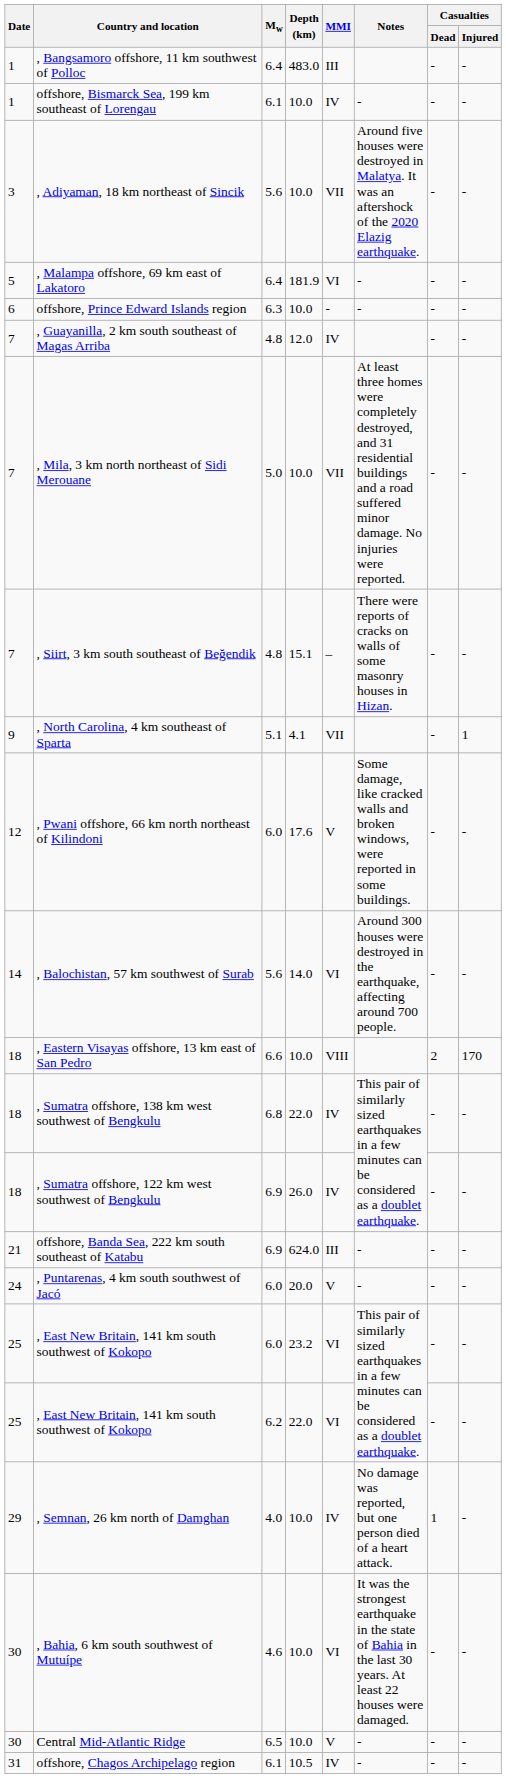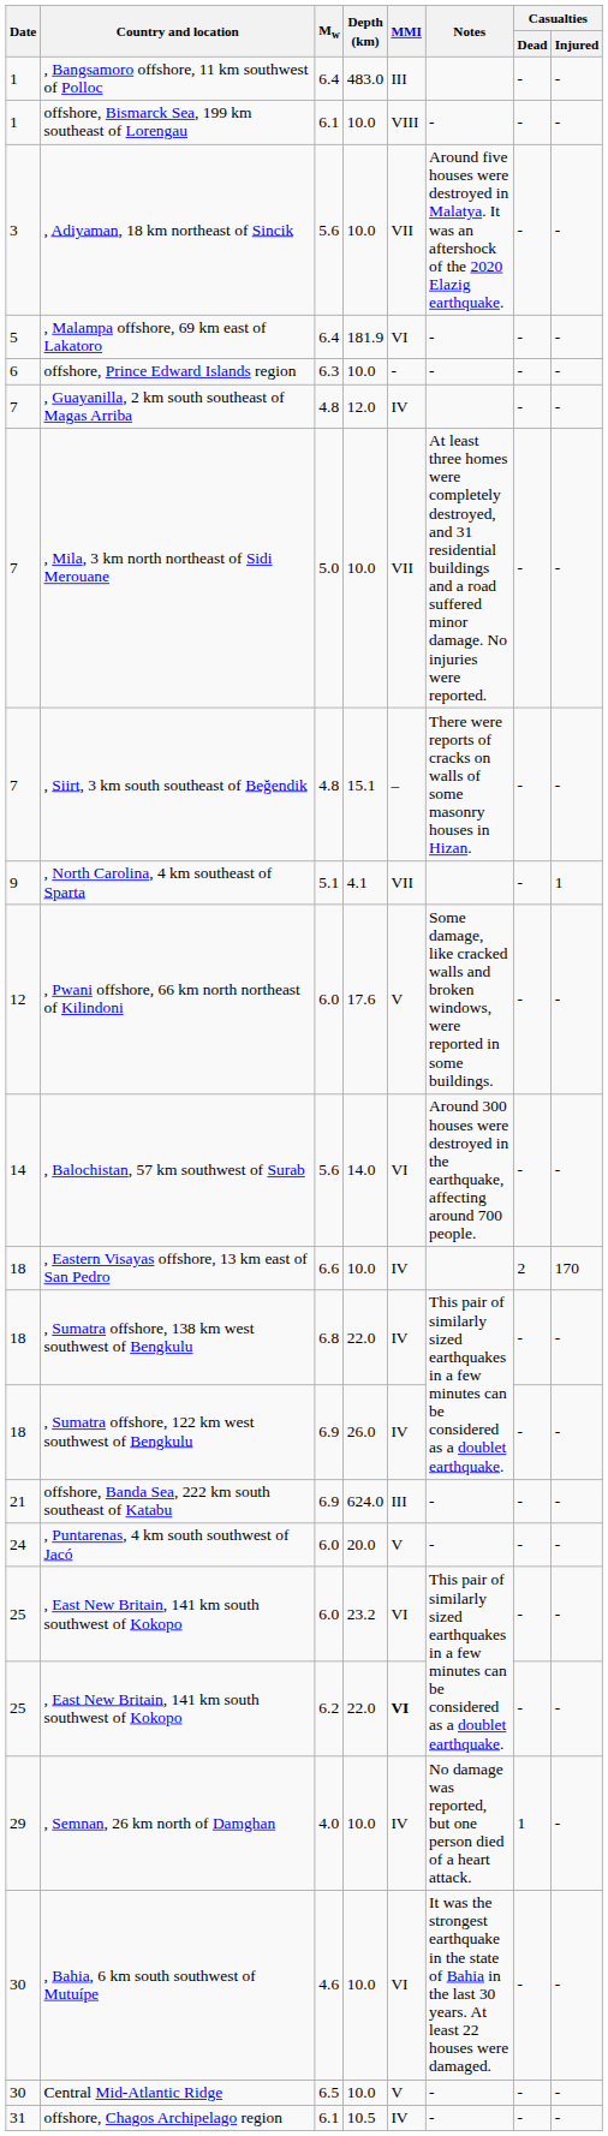 <table class="wikitable sortable" style="border:1px black; margin-left:1em;">
 <tr>
 <th rowspan="2"><small>Date</small></th>
 <th rowspan="2" style="width: 265px"><small>Country and location</small></th>
 <th rowspan="2"><small>M<sub>w</sub></small></th>
 <th rowspan="2"><small>Depth (km)</small></th>
 <th rowspan="2"><small><a href='#'>MMI</a></small></th>
 <th rowspan="2" class="unsortable"><small>Notes</small></th>
 <th colspan="2"><small>Casualties</small></th>
 </tr>
 <tr>
 <th><small>Dead</small></th>
 <th><small>Injured</small></th>
 </tr>
 <tr>
 <td>1</td>
 <td>, <a href='#'>Bangsamoro</a> offshore, 11 km southwest of <a href='#'>Polloc</a></td>
 <td>6.4</td>
 <td>483.0</td>
 <td>III</td>
 <td></td>
 <td>-</td>
 <td>-</td>
 </tr>
 <tr>
 <td>1</td>
 <td> offshore, <a href='#'>Bismarck Sea</a>, 199 km southeast of <a href='#'>Lorengau</a></td>
 <td>6.1</td>
 <td>10.0</td>
-<td>IV</td>
+<td>VIII</td>
 <td>-</td>
 <td>-</td>
 <td>-</td>
 </tr>
 <tr>
 <td>3</td>
 <td>, <a href='#'>Adiyaman</a>, 18 km northeast of <a href='#'>Sincik</a></td>
 <td>5.6</td>
 <td>10.0</td>
 <td>VII</td>
 <td>Around five houses were destroyed in <a href='#'>Malatya</a>. It was an aftershock of the <a href='#'>2020 Elazig earthquake</a>.</td>
 <td>-</td>
 <td>-</td>
 </tr>
 <tr>
 <td>5</td>
 <td>, <a href='#'>Malampa</a> offshore, 69 km east of <a href='#'>Lakatoro</a></td>
 <td>6.4</td>
 <td>181.9</td>
 <td>VI</td>
 <td>-</td>
 <td>-</td>
 <td>-</td>
 </tr>
 <tr>
 <td>6</td>
 <td> offshore, <a href='#'>Prince Edward Islands</a> region</td>
 <td>6.3</td>
 <td>10.0</td>
 <td>-</td>
 <td>-</td>
 <td>-</td>
 <td>-</td>
 </tr>
 <tr>
 <td>7</td>
 <td>, <a href='#'>Guayanilla</a>, 2 km south southeast of <a href='#'>Magas Arriba</a></td>
 <td>4.8</td>
 <td>12.0</td>
 <td>IV</td>
 <td></td>
 <td>-</td>
 <td>-</td>
 </tr>
 <tr>
 <td>7</td>
 <td>, <a href='#'>Mila</a>, 3 km north northeast of <a href='#'>Sidi Merouane</a></td>
 <td>5.0</td>
 <td>10.0</td>
 <td>VII</td>
 <td>At least three homes were completely destroyed, and 31 residential buildings and a road suffered minor damage. No injuries were reported.</td>
 <td>-</td>
 <td>-</td>
 </tr>
 <tr>
 <td>7</td>
 <td>, <a href='#'>Siirt</a>, 3 km south southeast of <a href='#'>Beğendik</a></td>
 <td>4.8</td>
 <td>15.1</td>
 <td>–</td>
 <td>There were reports of cracks on walls of some masonry houses in <a href='#'>Hizan</a>.</td>
 <td>-</td>
 <td>-</td>
 </tr>
 <tr>
 <td>9</td>
 <td>, <a href='#'>North Carolina</a>, 4 km southeast of <a href='#'>Sparta</a></td>
 <td>5.1</td>
 <td>4.1</td>
 <td>VII</td>
 <td></td>
 <td>-</td>
 <td>1</td>
 </tr>
 <tr>
 <td>12</td>
 <td>, <a href='#'>Pwani</a> offshore, 66 km north northeast of <a href='#'>Kilindoni</a></td>
 <td>6.0</td>
 <td>17.6</td>
 <td>V</td>
 <td>Some damage, like cracked walls and broken windows, were reported in some buildings.</td>
 <td>-</td>
 <td>-</td>
 </tr>
 <tr>
 <td>14</td>
 <td>, <a href='#'>Balochistan</a>, 57 km southwest of <a href='#'>Surab</a></td>
 <td>5.6</td>
 <td>14.0</td>
 <td>VI</td>
 <td>Around 300 houses were destroyed in the earthquake, affecting around 700 people.</td>
 <td>-</td>
 <td>-</td>
 </tr>
 <tr>
 <td>18</td>
 <td>, <a href='#'>Eastern Visayas</a> offshore, 13 km east of <a href='#'>San Pedro</a></td>
 <td>6.6</td>
 <td>10.0</td>
-<td>VIII</td>
+<td>IV</td>
 <td></td>
 <td>2</td>
 <td>170</td>
 </tr>
 <tr>
 <td>18</td>
 <td>, <a href='#'>Sumatra</a> offshore, 138 km west southwest of <a href='#'>Bengkulu</a></td>
 <td>6.8</td>
 <td>22.0</td>
 <td>IV</td>
 <td rowspan="2">This pair of similarly sized earthquakes in a few minutes can be considered as a <a href='#'>doublet earthquake</a>.</td>
 <td>-</td>
 <td>-</td>
 </tr>
 <tr>
 <td>18</td>
 <td>, <a href='#'>Sumatra</a> offshore, 122 km west southwest of <a href='#'>Bengkulu</a></td>
 <td>6.9</td>
 <td>26.0</td>
 <td>IV</td>
 <td>-</td>
 <td>-</td>
 </tr>
 <tr>
 <td>21</td>
 <td> offshore, <a href='#'>Banda Sea</a>, 222 km south southeast of <a href='#'>Katabu</a></td>
 <td>6.9</td>
 <td>624.0</td>
 <td>III</td>
 <td>-</td>
 <td>-</td>
 <td>-</td>
 </tr>
 <tr>
 <td>24</td>
 <td>, <a href='#'>Puntarenas</a>, 4 km south southwest of <a href='#'>Jacó</a></td>
 <td>6.0</td>
 <td>20.0</td>
 <td>V</td>
 <td>-</td>
 <td>-</td>
 <td>-</td>
 </tr>
 <tr>
 <td>25</td>
 <td>, <a href='#'>East New Britain</a>, 141 km south southwest of <a href='#'>Kokopo</a></td>
 <td>6.0</td>
 <td>23.2</td>
 <td>VI</td>
 <td rowspan="2">This pair of similarly sized earthquakes in a few minutes can be considered as a <a href='#'>doublet earthquake</a>.</td>
 <td>-</td>
 <td>-</td>
 </tr>
 <tr>
 <td>25</td>
 <td>, <a href='#'>East New Britain</a>, 141 km south southwest of <a href='#'>Kokopo</a></td>
 <td>6.2</td>
 <td>22.0</td>
-<td>VI</td>
+<td><strong>VI</strong></td>
 <td>-</td>
 <td>-</td>
 </tr>
 <tr>
 <td>29</td>
 <td>, <a href='#'>Semnan</a>, 26 km north of <a href='#'>Damghan</a></td>
 <td>4.0</td>
 <td>10.0</td>
 <td>IV</td>
 <td>No damage was reported, but one person died of a heart attack.</td>
 <td>1</td>
 <td>-</td>
 </tr>
 <tr>
 <td>30</td>
 <td>, <a href='#'>Bahia</a>, 6 km south southwest of <a href='#'>Mutuípe</a></td>
 <td>4.6</td>
 <td>10.0</td>
 <td>VI</td>
 <td>It was the strongest earthquake in the state of <a href='#'>Bahia</a> in the last 30 years. At least 22 houses were damaged.</td>
 <td>-</td>
 <td>-</td>
 </tr>
 <tr>
 <td>30</td>
 <td>Central <a href='#'>Mid-Atlantic Ridge</a></td>
 <td>6.5</td>
 <td>10.0</td>
 <td>V</td>
 <td>-</td>
 <td>-</td>
 <td>-</td>
 </tr>
 <tr>
 <td>31</td>
 <td> offshore, <a href='#'>Chagos Archipelago</a> region</td>
 <td>6.1</td>
 <td>10.5</td>
 <td>IV</td>
 <td>-</td>
 <td>-</td>
 <td>-</td>
 </tr>
 </table>
